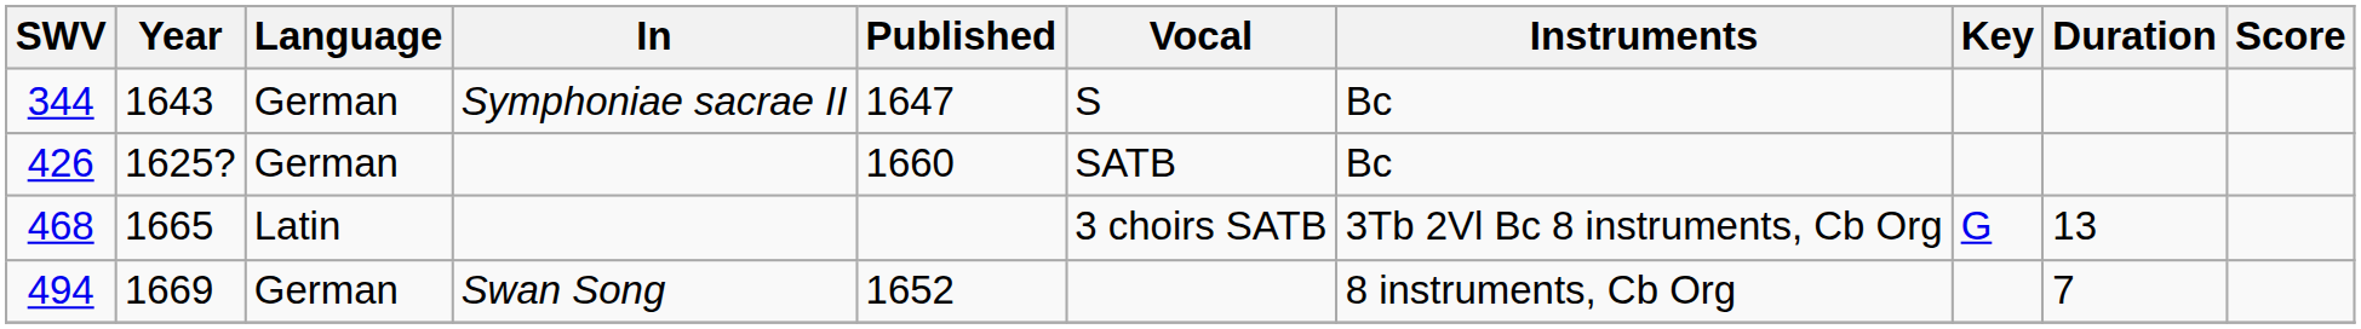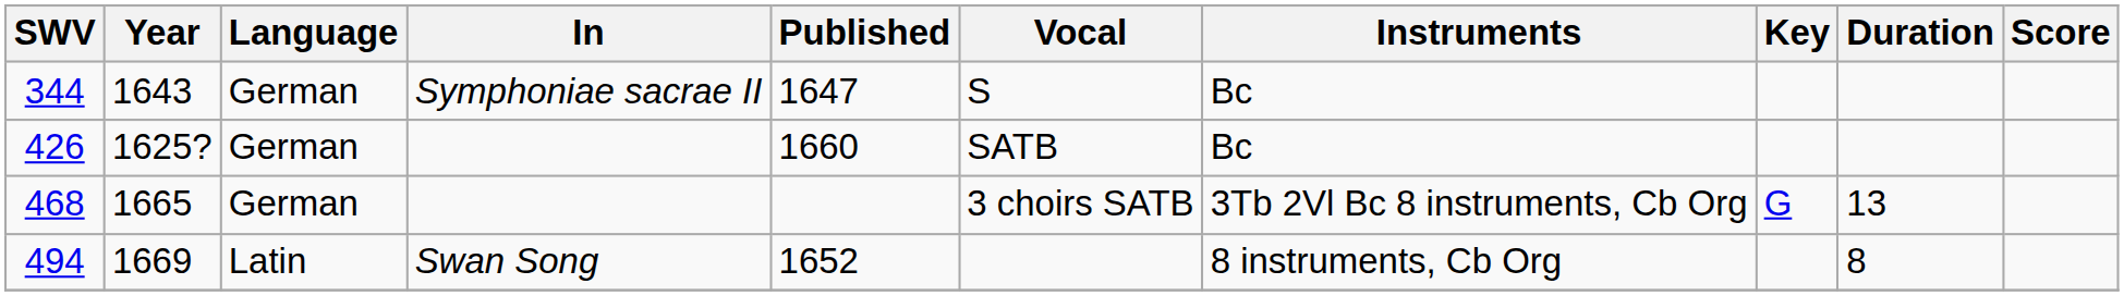 <table class="wikitable sortable plainrowheaders">
 <tr>
 <th scope="col">SWV</th>
 <th scope="col">Year</th>
 <th scope="col">Language</th>
 <th scope="col">In</th>
 <th scope="col">Published</th>
 <th scope="col">Vocal</th>
 <th scope="col">Instruments</th>
 <th scope="col">Key</th>
 <th scope="col">Duration</th>
 <th scope="col">Score</th>
 </tr>
 <tr>
 <td style="text-align: center;"><a href='#'>344</a></td>
 <td>1643</td>
 <td>German</td>
 <td><em>Symphoniae sacrae II</em></td>
 <td>1647</td>
 <td>S</td>
 <td> Bc</td>
 <td></td>
 <td></td>
 <td></td>
 </tr>
 <tr>
 <td style="text-align: center;"><a href='#'>426</a></td>
 <td>1625?</td>
 <td>German</td>
 <td><em></em></td>
 <td>1660</td>
 <td>SATB</td>
 <td>Bc</td>
 <td></td>
 <td></td>
 <td></td>
 </tr>
 <tr>
 <td style="text-align: center;"><a href='#'>468</a></td>
 <td>1665</td>
-<td>Latin</td>
+<td>German</td>
 <td></td>
 <td></td>
 <td>3 choirs SATB</td>
 <td>3Tb 2Vl Bc 8 instruments, Cb Org</td>
 <td><a href='#'>G</a></td>
 <td>13</td>
 <td></td>
 </tr>
 <tr>
 <td style="text-align: center;"><a href='#'>494</a></td>
 <td>1669</td>
-<td>German</td>
+<td>Latin</td>
 <td><em>Swan Song</em></td>
 <td>1652</td>
 <td></td>
 <td>8 instruments, Cb Org</td>
 <td></td>
-<td>7</td>
+<td>8</td>
 <td></td>
 </tr>
 <tr>
 </tr>
 </table>
